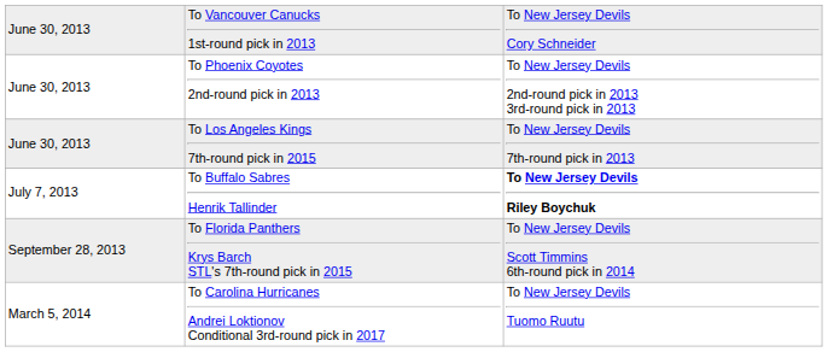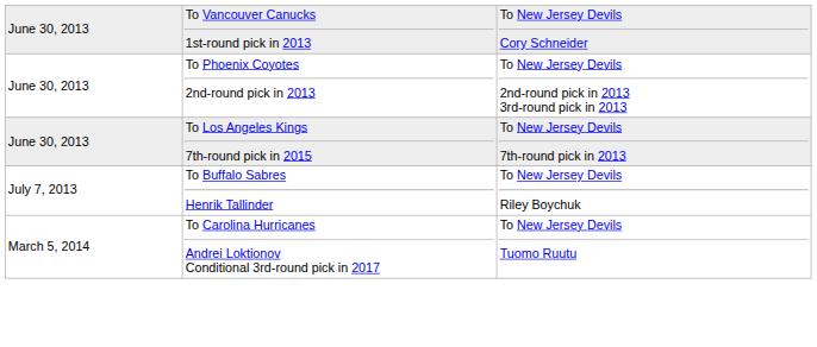 <table class="wikitable" style="border:1px solid #999999; width:80%;">
 <tr bgcolor="eeeeee">
 <td style="width:22%;">June 30, 2013</td>
 <td style="width:39%;" valign="top">To <a href='#'>Vancouver Canucks</a> <hr>1st-round pick in <a href='#'>2013</a></td>
 <td style="width:39%;" valign="top">To <a href='#'>New Jersey Devils</a> <hr><a href='#'>Cory Schneider</a></td>
 </tr>
 <tr bgcolor="ffffff">
 <td style="width:22%;">June 30, 2013</td>
 <td style="width:39%;" valign="top">To <a href='#'>Phoenix Coyotes</a> <hr>2nd-round pick in <a href='#'>2013</a></td>
 <td style="width:39%;" valign="top">To <a href='#'>New Jersey Devils</a> <hr>2nd-round pick in <a href='#'>2013</a><br>3rd-round pick in <a href='#'>2013</a></td>
 </tr>
 <tr bgcolor="eeeeee">
 <td style="width:22%;">June 30, 2013</td>
 <td style="width:39%;" valign="top">To <a href='#'>Los Angeles Kings</a> <hr>7th-round pick in <a href='#'>2015</a></td>
 <td style="width:39%;" valign="top">To <a href='#'>New Jersey Devils</a> <hr>7th-round pick in <a href='#'>2013</a></td>
 </tr>
 <tr bgcolor="ffffff">
 <td style="width:22%;">July 7, 2013</td>
 <td style="width:39%;" valign="top">To <a href='#'>Buffalo Sabres</a> <hr><a href='#'>Henrik Tallinder</a></td>
-<td style="width:39%;" valign="top"><strong>To <a href='#'>New Jersey Devils</a> <hr>Riley Boychuk</strong></td>
-</tr>
-<tr bgcolor="eeeeee">
-<td style="width:22%;">September 28, 2013</td>
-<td style="width:39%;" valign="top">To <a href='#'>Florida Panthers</a> <hr><a href='#'>Krys Barch</a><br><a href='#'>STL</a>'s 7th-round pick in <a href='#'>2015</a></td>
-<td style="width:39%;" valign="top">To <a href='#'>New Jersey Devils</a> <hr><a href='#'>Scott Timmins</a><br>6th-round pick in <a href='#'>2014</a></td>
+<td style="width:39%;" valign="top">To <a href='#'>New Jersey Devils</a> <hr>Riley Boychuk</td>
 </tr>
 <tr bgcolor="ffffff">
 <td style="width:22%;">March 5, 2014</td>
 <td style="width:39%;" valign="top">To <a href='#'>Carolina Hurricanes</a> <hr><a href='#'>Andrei Loktionov</a><br>Conditional 3rd-round pick in <a href='#'>2017</a></td>
 <td style="width:39%;" valign="top">To <a href='#'>New Jersey Devils</a> <hr><a href='#'>Tuomo Ruutu</a></td>
 </tr>
 </table>
